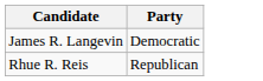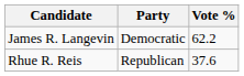 <table class="wikitable">
 <tr>
 <th>Candidate</th>
 <th>Party</th>
+<th>Vote %</th>
 </tr>
 <tr>
 <td>James R. Langevin</td>
 <td>Democratic</td>
+<td>62.2</td>
 </tr>
 <tr>
 <td>Rhue R. Reis</td>
 <td>Republican</td>
+<td>37.6</td>
 </tr>
 </table>
